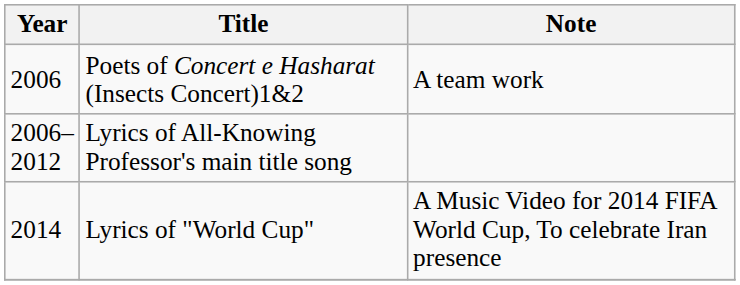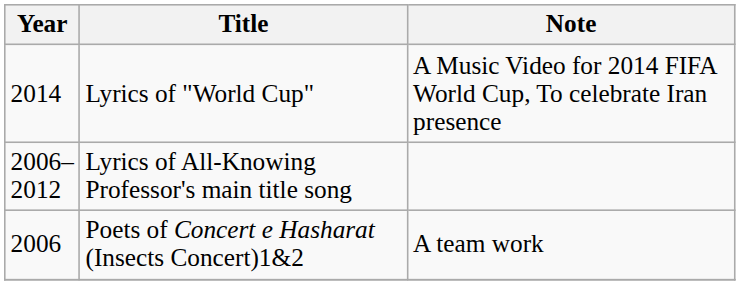 <table class="wikitable">
 <tr>
 <th rowspan="1" style="width:40px;">Year</th>
 <th rowspan="1" style="width:200px;">Title</th>
 <th rowspan="1" style="width:200px;">Note</th>
 </tr>
 <tr>
-<td>2006</td>
-<td>Poets of <em>Concert e Hasharat</em> (Insects Concert)1&2</td>
-<td>A team work</td>
+<td>2014</td>
+<td>Lyrics of "World Cup"</td>
+<td>A Music Video for 2014 FIFA World Cup, To celebrate Iran presence</td>
 </tr>
 <tr>
 <td>2006–2012</td>
 <td>Lyrics of All-Knowing Professor's main title song</td>
 <td></td>
 </tr>
 <tr>
-<td>2014</td>
-<td>Lyrics of "World Cup"</td>
-<td>A Music Video for 2014 FIFA World Cup, To celebrate Iran presence</td>
+<td>2006</td>
+<td>Poets of <em>Concert e Hasharat</em> (Insects Concert)1&2</td>
+<td>A team work</td>
 </tr>
 <tr>
 </tr>
 </table>
